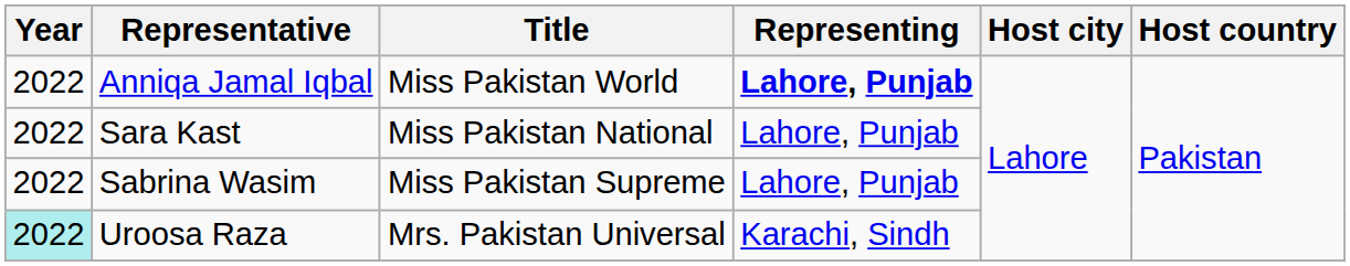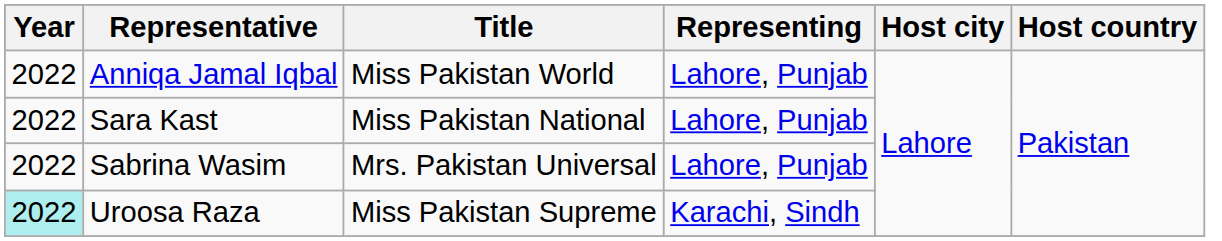 <table class="wikitable">
 <tr>
 <th>Year</th>
 <th>Representative</th>
 <th>Title</th>
 <th>Representing</th>
 <th>Host city</th>
 <th>Host country</th>
 </tr>
 <tr>
 <td>2022</td>
 <td><a href='#'>Anniqa Jamal Iqbal</a></td>
 <td>Miss Pakistan World</td>
-<td><strong><a href='#'>Lahore</a>, <a href='#'>Punjab</a></strong></td>
+<td><a href='#'>Lahore</a>, <a href='#'>Punjab</a></td>
 <td rowspan=4><a href='#'>Lahore</a></td>
 <td rowspan=4><a href='#'>Pakistan</a></td>
 </tr>
 <tr>
 <td>2022</td>
 <td>Sara Kast </td>
 <td>Miss Pakistan National</td>
 <td><a href='#'>Lahore</a>, <a href='#'>Punjab</a></td>
 </tr>
 <tr>
 <td>2022</td>
 <td>Sabrina Wasim</td>
-<td>Miss Pakistan Supreme</td>
+<td>Mrs. Pakistan Universal</td>
 <td><a href='#'>Lahore</a>, <a href='#'>Punjab</a></td>
 </tr>
 <tr>
 <td style="background: paleturquoise;">2022</td>
 <td>Uroosa Raza</td>
-<td>Mrs. Pakistan Universal</td>
+<td>Miss Pakistan Supreme</td>
 <td><a href='#'>Karachi</a>, <a href='#'>Sindh</a></td>
 </tr>
 </table>
